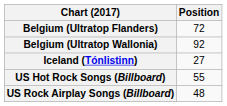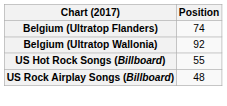 <table class="wikitable sortable plainrowheaders" style="text-align:center">
 <tr>
 <th scope="col">Chart (2017)</th>
 <th scope="col">Position</th>
 </tr>
 <tr>
 <th scope="row">Belgium (Ultratop Flanders)</th>
-<td>72</td>
+<td>74</td>
 </tr>
 <tr>
 <th scope="row">Belgium (Ultratop Wallonia)</th>
 <td>92</td>
-</tr>
-<tr>
-<th scope="row">Iceland (<a href='#'>Tónlistinn</a>)</th>
-<td>27</td>
 </tr>
 <tr>
 <th scope="row">US Hot Rock Songs (<em>Billboard</em>)</th>
 <td>55</td>
 </tr>
 <tr>
 <th scope="row">US Rock Airplay Songs (<em>Billboard</em>)</th>
 <td>48</td>
 </tr>
 </table>
